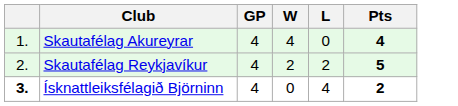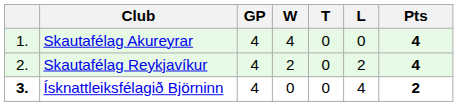 <table class="wikitable">
 <tr>
 <th width="30"></th>
 <th width="200">Club</th>
 <th width="30">GP</th>
 <th width="30">W</th>
+<th width="30">T</th>
 <th width="30">L</th>
 <th width="70">Pts</th>
 </tr>
 <tr bgcolor="#e6fae6" align="center">
 <td>1.</td>
 <td align="left"><a href='#'>Skautafélag Akureyrar</a></td>
 <td>4</td>
 <td>4</td>
 <td>0</td>
+<td>0</td>
 <td><strong>4</strong></td>
 </tr>
 <tr bgcolor="#e6fae6" align="center">
 <td>2.</td>
 <td align="left"><a href='#'>Skautafélag Reykjavíkur</a></td>
 <td>4</td>
 <td>2</td>
+<td>0</td>
 <td>2</td>
-<td><strong>5</strong></td>
+<td><strong>4</strong></td>
 </tr>
 <tr bgcolor="#FFFFFF" align="center">
 <td><strong>3.</strong></td>
 <td align="left"><a href='#'>Ísknattleiksfélagið Björninn</a></td>
 <td>4</td>
 <td>0</td>
+<td>0</td>
 <td>4</td>
 <td><strong>2</strong></td>
 </tr>
 </table>
